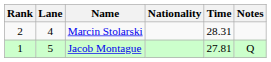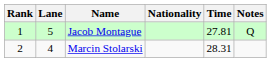 <table class="wikitable sortable" style="text-align:center">
 <tr>
 <th>Rank</th>
 <th>Lane</th>
 <th>Name</th>
 <th>Nationality</th>
 <th>Time</th>
 <th>Notes</th>
 </tr>
+<tr bgcolor=ccffcc>
+<td>1</td>
+<td>5</td>
+<td align=left><a href='#'>Jacob Montague</a></td>
+<td align="left"></td>
+<td>27.81</td>
+<td>Q</td>
+</tr>
 <tr>
 <td>2</td>
 <td>4</td>
 <td align=left><a href='#'>Marcin Stolarski</a></td>
 <td align="left"></td>
 <td>28.31</td>
 <td></td>
 </tr>
-<tr bgcolor=ccffcc>
-<td>1</td>
-<td>5</td>
-<td align=left><a href='#'>Jacob Montague</a></td>
-<td align="left"></td>
-<td>27.81</td>
-<td>Q</td>
-</tr>
 </table>
